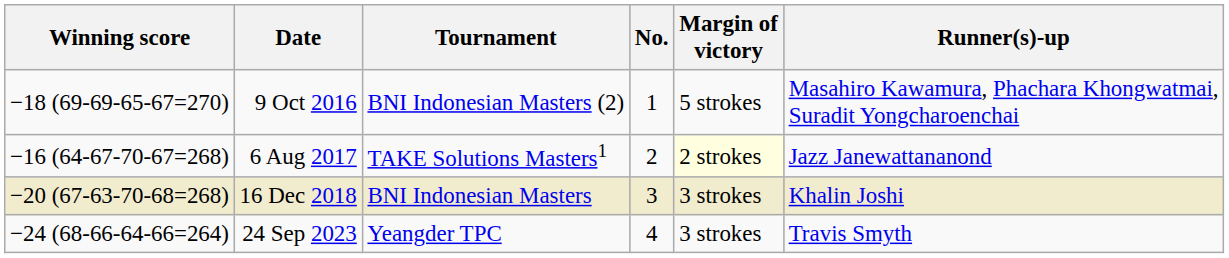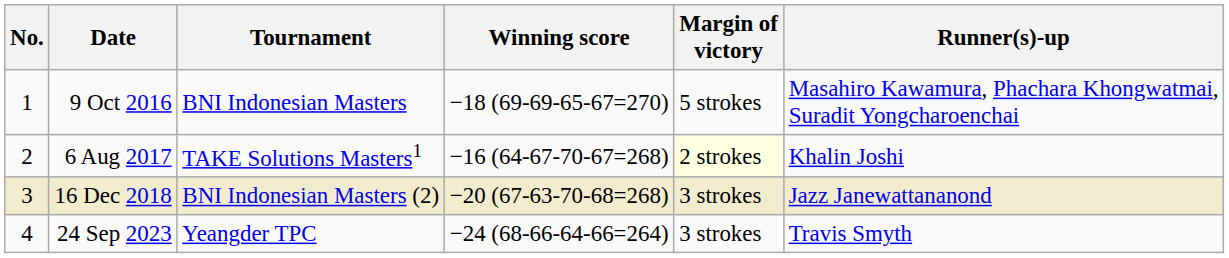 <table class="wikitable" style="font-size:95%;">
 <tr>
-<th>Winning score</th>
+<th>No.</th>
 <th>Date</th>
 <th>Tournament</th>
-<th>No.</th>
+<th>Winning score</th>
 <th>Margin of<br>victory</th>
 <th>Runner(s)-up</th>
 </tr>
 <tr>
+<td align=center>1</td>
+<td align=right>9 Oct <a href='#'>2016</a></td>
+<td><a href='#'>BNI Indonesian Masters</a></td>
 <td>−18 (69-69-65-67=270)</td>
-<td align=right>9 Oct <a href='#'>2016</a></td>
-<td><a href='#'>BNI Indonesian Masters</a> (2)</td>
-<td align=center>1</td>
 <td>5 strokes</td>
 <td> <a href='#'>Masahiro Kawamura</a>,  <a href='#'>Phachara Khongwatmai</a>,<br> <a href='#'>Suradit Yongcharoenchai</a></td>
 </tr>
 <tr>
-<td>−16 (64-67-70-67=268)</td>
+<td align=center>2</td>
 <td align=right>6 Aug <a href='#'>2017</a></td>
 <td><a href='#'>TAKE Solutions Masters</a><sup>1</sup></td>
-<td align=center>2</td>
+<td>−16 (64-67-70-67=268)</td>
 <td style="background: lightyellow;">2 strokes</td>
+<td> <a href='#'>Khalin Joshi</a></td>
+</tr>
+<tr style="background:#f2ecce;">
+<td align=center>3</td>
+<td align=right>16 Dec <a href='#'>2018</a></td>
+<td><a href='#'>BNI Indonesian Masters</a> (2)</td>
+<td>−20 (67-63-70-68=268)</td>
+<td>3 strokes</td>
 <td> <a href='#'>Jazz Janewattananond</a></td>
 </tr>
-<tr style="background:#f2ecce;">
-<td>−20 (67-63-70-68=268)</td>
-<td align=right>16 Dec <a href='#'>2018</a></td>
-<td><a href='#'>BNI Indonesian Masters</a></td>
-<td align=center>3</td>
-<td>3 strokes</td>
-<td> <a href='#'>Khalin Joshi</a></td>
-</tr>
 <tr>
-<td>−24 (68-66-64-66=264)</td>
+<td align=center>4</td>
 <td align=right>24 Sep <a href='#'>2023</a></td>
 <td><a href='#'>Yeangder TPC</a></td>
-<td align=center>4</td>
+<td>−24 (68-66-64-66=264)</td>
 <td>3 strokes</td>
 <td> <a href='#'>Travis Smyth</a></td>
 </tr>
 </table>
